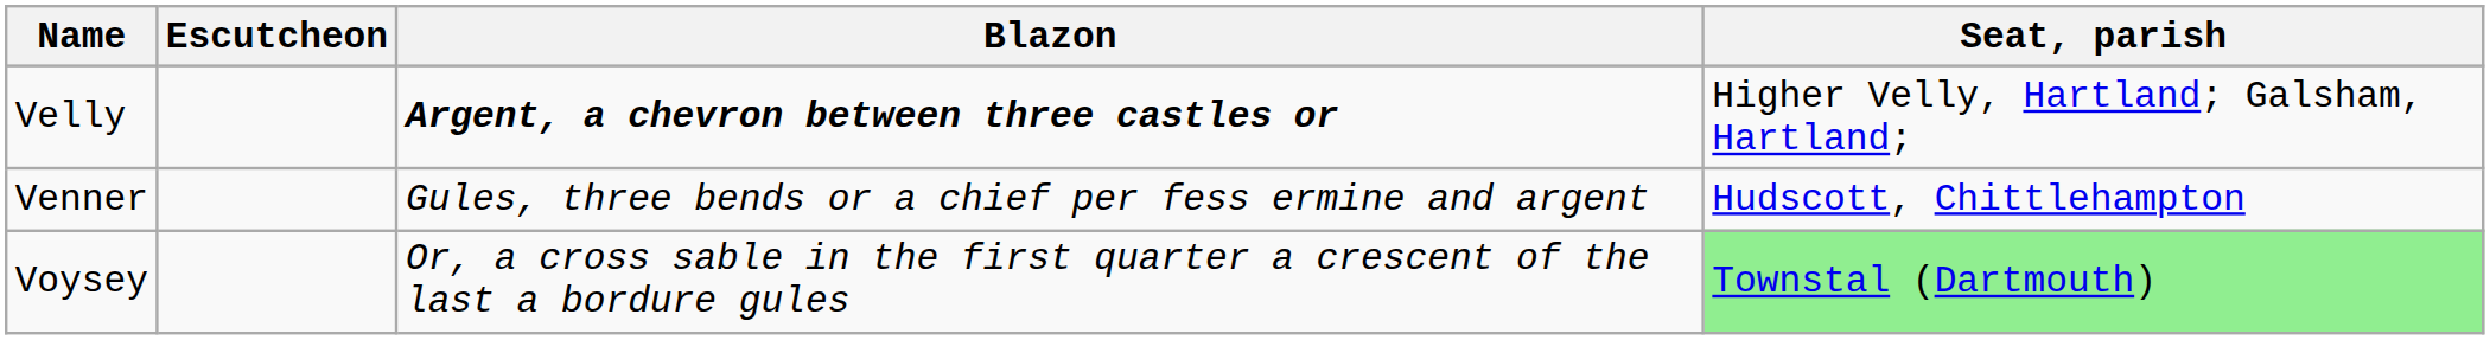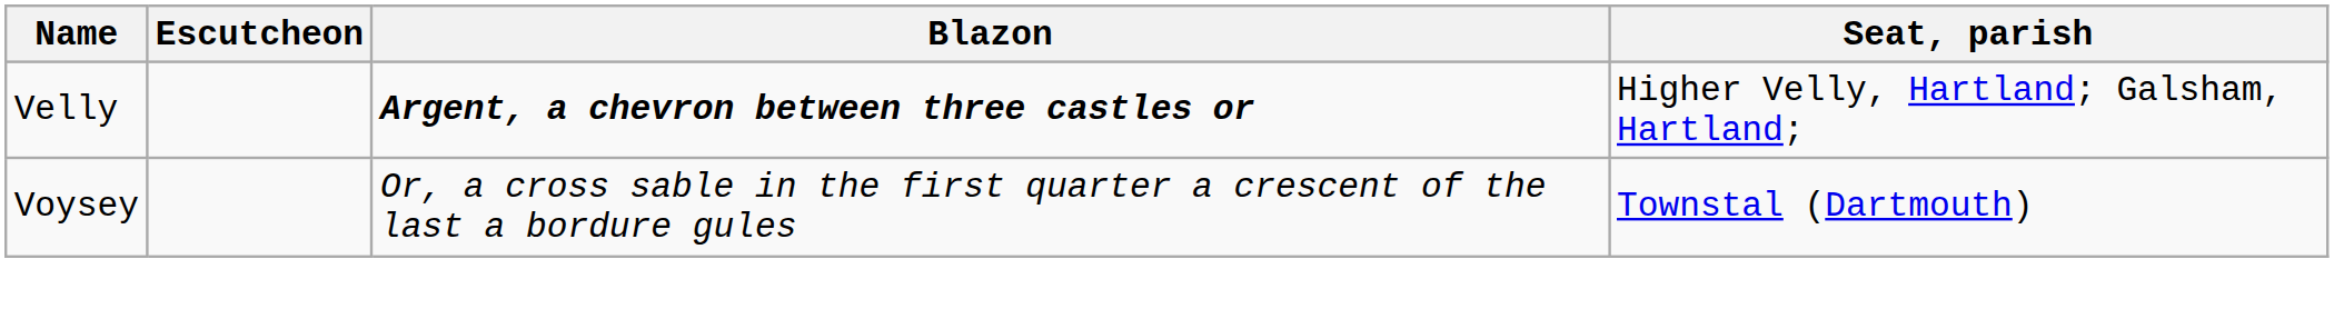 <table class="wikitable">
 <tr>
 <th>Name</th>
 <th>Escutcheon</th>
 <th>Blazon</th>
 <th>Seat, parish</th>
 </tr>
 <tr>
 <td>Velly</td>
 <td></td>
 <td><strong><em>Argent, a chevron between three castles or</em></strong></td>
 <td>Higher Velly, <a href='#'>Hartland</a>; Galsham, <a href='#'>Hartland</a>;</td>
 </tr>
 <tr>
-<td>Venner</td>
-<td></td>
-<td><em>Gules, three bends or a chief per fess ermine and argent</em></td>
-<td><a href='#'>Hudscott</a>, <a href='#'>Chittlehampton</a></td>
-</tr>
-<tr>
 <td>Voysey</td>
 <td></td>
 <td><em>Or, a cross sable in the first quarter a crescent of the last a bordure gules</em></td>
-<td style="background: lightgreen;"><a href='#'>Townstal</a> (<a href='#'>Dartmouth</a>)</td>
+<td><a href='#'>Townstal</a> (<a href='#'>Dartmouth</a>)</td>
 </tr>
 </table>
